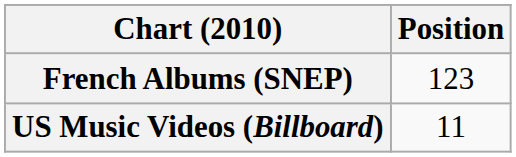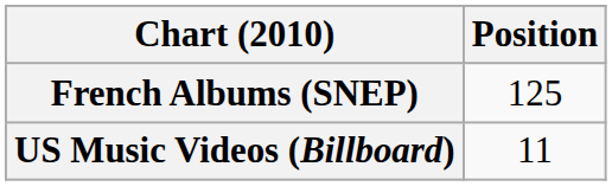 <table class="wikitable sortable plainrowheaders" style="text-align:center">
 <tr>
 <th scope="col">Chart (2010)</th>
 <th scope="col">Position</th>
 </tr>
 <tr>
 <th scope="row">French Albums (SNEP)</th>
-<td>123</td>
+<td>125</td>
 </tr>
 <tr>
 <th scope="row">US Music Videos (<em>Billboard</em>)</th>
 <td>11</td>
 </tr>
 </table>
